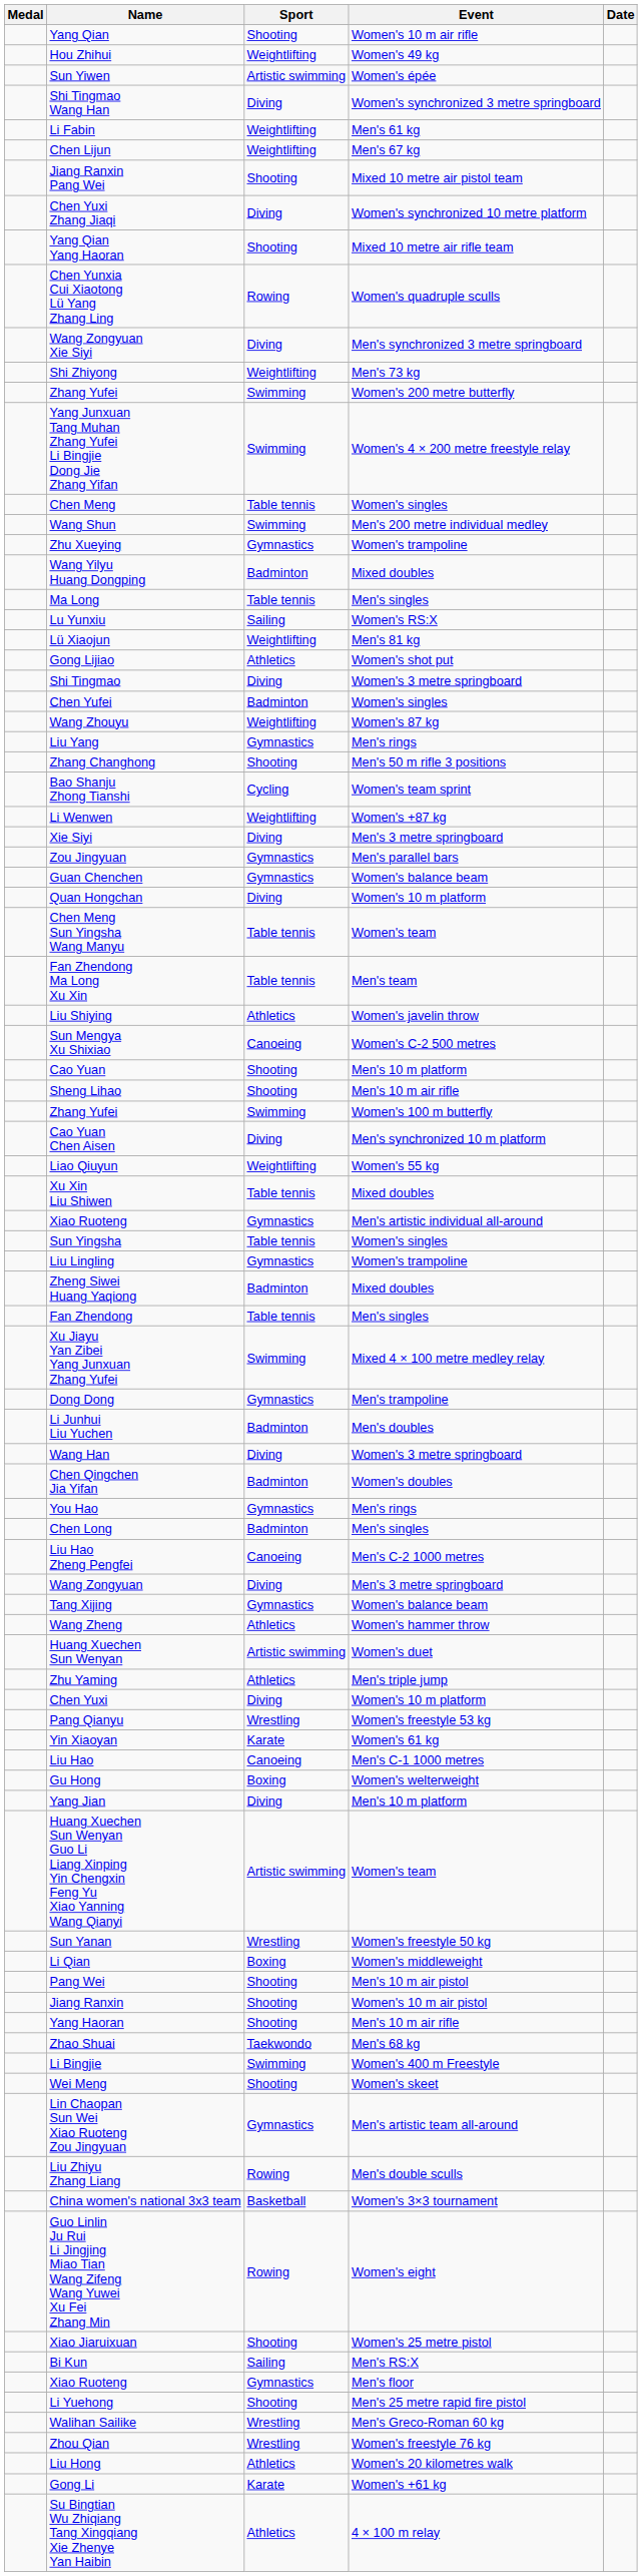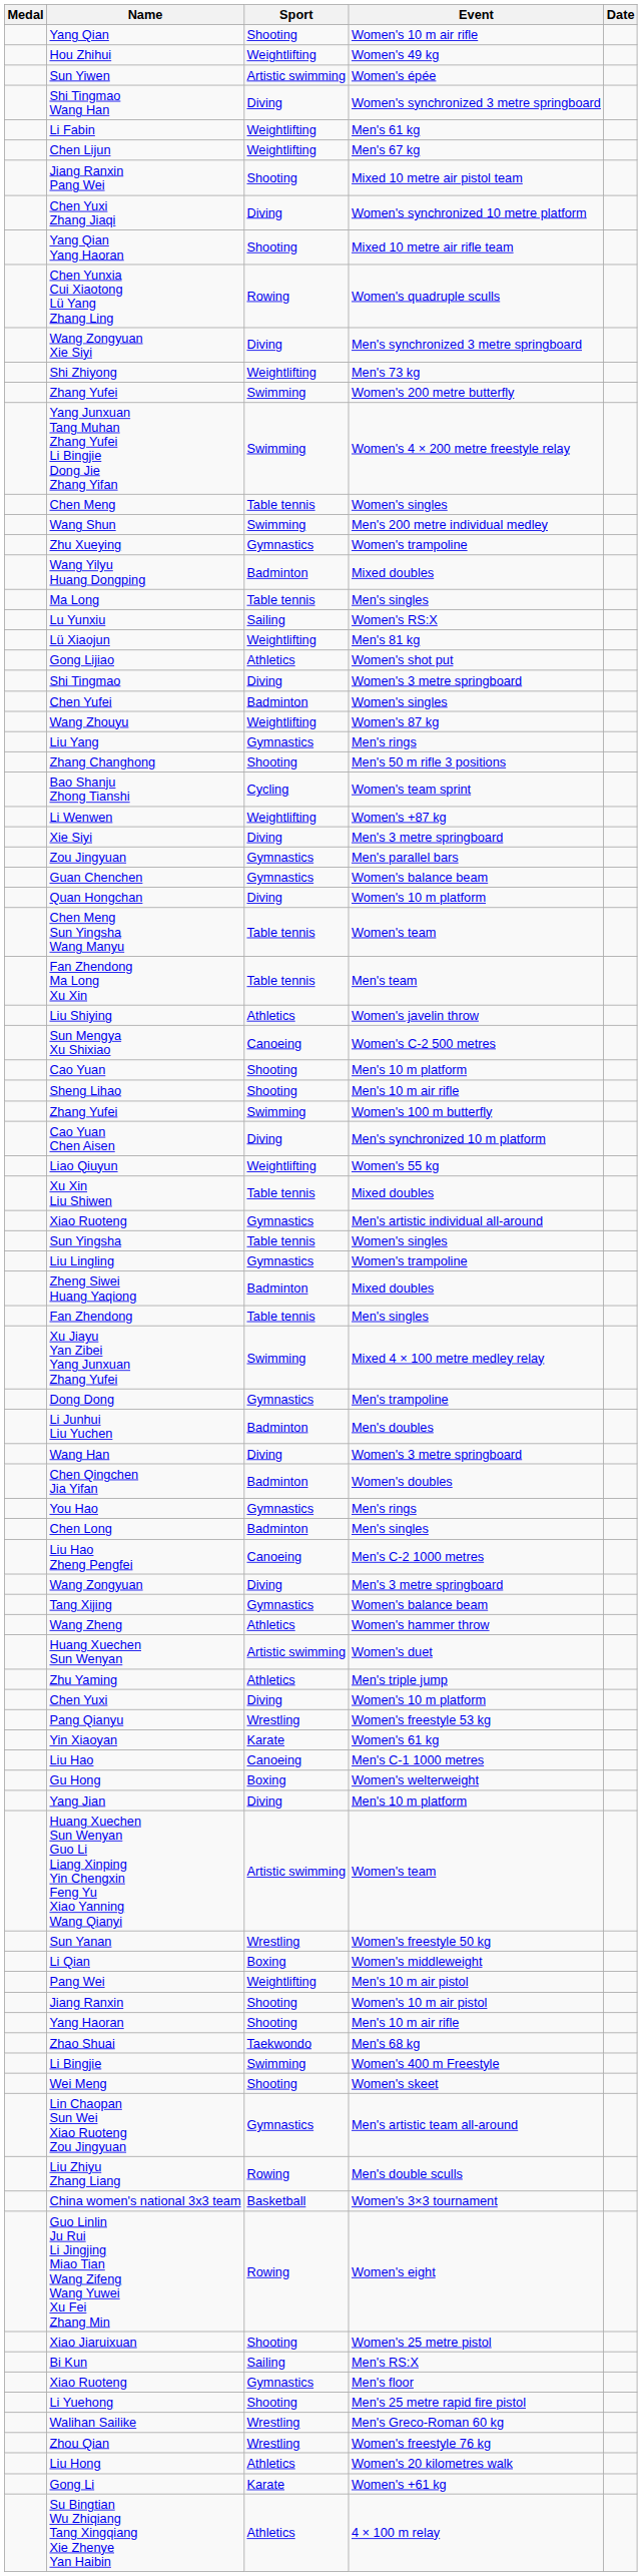 <table class="wikitable sortable" style="font-size: 95%;">
 <tr>
 <th>Medal</th>
 <th>Name</th>
 <th>Sport</th>
 <th>Event</th>
 <th>Date</th>
 </tr>
 <tr>
 <td></td>
 <td><a href='#'>Yang Qian</a></td>
 <td><a href='#'>Shooting</a></td>
 <td><a href='#'>Women's 10 m air rifle</a></td>
 <td></td>
 </tr>
 <tr>
 <td></td>
 <td><a href='#'>Hou Zhihui</a></td>
 <td><a href='#'>Weightlifting</a></td>
 <td><a href='#'>Women's 49 kg</a></td>
 <td></td>
 </tr>
 <tr>
 <td></td>
 <td><a href='#'>Sun Yiwen</a></td>
 <td><a href='#'>Artistic swimming</a></td>
 <td><a href='#'>Women's épée</a></td>
 <td></td>
 </tr>
 <tr>
 <td></td>
 <td><a href='#'>Shi Tingmao</a><br><a href='#'>Wang Han</a></td>
 <td><a href='#'>Diving</a></td>
 <td><a href='#'>Women's synchronized 3 metre springboard</a></td>
 <td></td>
 </tr>
 <tr>
 <td></td>
 <td><a href='#'>Li Fabin</a></td>
 <td><a href='#'>Weightlifting</a></td>
 <td><a href='#'>Men's 61 kg</a></td>
 <td></td>
 </tr>
 <tr>
 <td></td>
 <td><a href='#'>Chen Lijun</a></td>
 <td><a href='#'>Weightlifting</a></td>
 <td><a href='#'>Men's 67 kg</a></td>
 <td></td>
 </tr>
 <tr>
 <td></td>
 <td><a href='#'>Jiang Ranxin</a><br><a href='#'>Pang Wei</a></td>
 <td><a href='#'>Shooting</a></td>
 <td><a href='#'>Mixed 10 metre air pistol team</a></td>
 <td></td>
 </tr>
 <tr>
 <td></td>
 <td><a href='#'>Chen Yuxi</a><strong><br></strong><a href='#'>Zhang Jiaqi</a></td>
 <td><a href='#'>Diving</a></td>
 <td><a href='#'>Women's synchronized 10 metre platform</a></td>
 <td></td>
 </tr>
 <tr>
 <td></td>
 <td><a href='#'>Yang Qian</a><br><a href='#'>Yang Haoran</a></td>
 <td><a href='#'>Shooting</a></td>
 <td><a href='#'>Mixed 10 metre air rifle team</a></td>
 <td></td>
 </tr>
 <tr>
 <td></td>
 <td><a href='#'>Chen Yunxia</a><br><a href='#'>Cui Xiaotong</a><br><a href='#'>Lü Yang</a><br><a href='#'>Zhang Ling</a></td>
 <td><a href='#'>Rowing</a></td>
 <td><a href='#'>Women's quadruple sculls</a></td>
 <td></td>
 </tr>
 <tr>
 <td></td>
 <td><a href='#'>Wang Zongyuan</a><br><a href='#'>Xie Siyi</a></td>
 <td><a href='#'>Diving</a></td>
 <td><a href='#'>Men's synchronized 3 metre springboard</a></td>
 <td></td>
 </tr>
 <tr>
 <td></td>
 <td><a href='#'>Shi Zhiyong</a></td>
 <td><a href='#'>Weightlifting</a></td>
 <td><a href='#'>Men's 73 kg</a></td>
 <td></td>
 </tr>
 <tr>
 <td></td>
 <td><a href='#'>Zhang Yufei</a></td>
 <td><a href='#'>Swimming</a></td>
 <td><a href='#'>Women's 200 metre butterfly</a></td>
 <td></td>
 </tr>
 <tr>
 <td></td>
 <td><a href='#'>Yang Junxuan</a><br><a href='#'>Tang Muhan</a><br><a href='#'>Zhang Yufei</a><br><a href='#'>Li Bingjie</a><br><a href='#'>Dong Jie</a><br><a href='#'>Zhang Yifan</a></td>
 <td><a href='#'>Swimming</a></td>
 <td><a href='#'>Women's 4 × 200 metre freestyle relay</a></td>
 <td></td>
 </tr>
 <tr>
 <td></td>
 <td><a href='#'>Chen Meng</a></td>
 <td><a href='#'>Table tennis</a></td>
 <td><a href='#'>Women's singles</a></td>
 <td></td>
 </tr>
 <tr>
 <td></td>
 <td><a href='#'>Wang Shun</a></td>
 <td><a href='#'>Swimming</a></td>
 <td><a href='#'>Men's 200 metre individual medley</a></td>
 <td></td>
 </tr>
 <tr>
 <td></td>
 <td><a href='#'>Zhu Xueying</a></td>
 <td><a href='#'>Gymnastics</a></td>
 <td><a href='#'>Women's trampoline</a></td>
 <td></td>
 </tr>
 <tr>
 <td></td>
 <td><a href='#'>Wang Yilyu</a><br><a href='#'>Huang Dongping</a></td>
 <td><a href='#'>Badminton</a></td>
 <td><a href='#'>Mixed doubles</a></td>
 <td></td>
 </tr>
 <tr>
 <td></td>
 <td><a href='#'>Ma Long</a></td>
 <td><a href='#'>Table tennis</a></td>
 <td><a href='#'>Men's singles</a></td>
 <td></td>
 </tr>
 <tr>
 <td></td>
 <td><a href='#'>Lu Yunxiu</a></td>
 <td><a href='#'>Sailing</a></td>
 <td><a href='#'>Women's RS:X</a></td>
 <td></td>
 </tr>
 <tr>
 <td></td>
 <td><a href='#'>Lü Xiaojun</a></td>
 <td><a href='#'>Weightlifting</a></td>
 <td><a href='#'>Men's 81 kg</a></td>
 <td></td>
 </tr>
 <tr>
 <td></td>
 <td><a href='#'>Gong Lijiao</a></td>
 <td><a href='#'>Athletics</a></td>
 <td><a href='#'>Women's shot put</a></td>
 <td></td>
 </tr>
 <tr>
 <td></td>
 <td><a href='#'>Shi Tingmao</a></td>
 <td><a href='#'>Diving</a></td>
 <td><a href='#'>Women's 3 metre springboard</a></td>
 <td></td>
 </tr>
 <tr>
 <td></td>
 <td><a href='#'>Chen Yufei</a></td>
 <td><a href='#'>Badminton</a></td>
 <td><a href='#'>Women's singles</a></td>
 <td></td>
 </tr>
 <tr>
 <td></td>
 <td><a href='#'>Wang Zhouyu</a></td>
 <td><a href='#'>Weightlifting</a></td>
 <td><a href='#'>Women's 87 kg</a></td>
 <td></td>
 </tr>
 <tr>
 <td></td>
 <td><a href='#'>Liu Yang</a></td>
 <td><a href='#'>Gymnastics</a></td>
 <td><a href='#'>Men's rings</a></td>
 <td></td>
 </tr>
 <tr>
 <td></td>
 <td><a href='#'>Zhang Changhong</a></td>
 <td><a href='#'>Shooting</a></td>
 <td><a href='#'>Men's 50 m rifle 3 positions</a></td>
 <td></td>
 </tr>
 <tr>
 <td></td>
 <td><a href='#'>Bao Shanju</a><br><a href='#'>Zhong Tianshi</a></td>
 <td><a href='#'>Cycling</a></td>
 <td><a href='#'>Women's team sprint</a></td>
 <td></td>
 </tr>
 <tr>
 <td></td>
 <td><a href='#'>Li Wenwen</a></td>
 <td><a href='#'>Weightlifting</a></td>
 <td><a href='#'>Women's +87 kg</a></td>
 <td></td>
 </tr>
 <tr>
 <td></td>
 <td><a href='#'>Xie Siyi</a></td>
 <td><a href='#'>Diving</a></td>
 <td><a href='#'>Men's 3 metre springboard</a></td>
 <td></td>
 </tr>
 <tr>
 <td></td>
 <td><a href='#'>Zou Jingyuan</a></td>
 <td><a href='#'>Gymnastics</a></td>
 <td><a href='#'>Men's parallel bars</a></td>
 <td></td>
 </tr>
 <tr>
 <td></td>
 <td><a href='#'>Guan Chenchen</a></td>
 <td><a href='#'>Gymnastics</a></td>
 <td><a href='#'>Women's balance beam</a></td>
 <td></td>
 </tr>
 <tr>
 <td></td>
 <td><a href='#'>Quan Hongchan</a></td>
 <td><a href='#'>Diving</a></td>
 <td><a href='#'>Women's 10 m platform</a></td>
 <td></td>
 </tr>
 <tr>
 <td></td>
 <td><a href='#'>Chen Meng</a><br><a href='#'>Sun Yingsha</a><br><a href='#'>Wang Manyu</a></td>
 <td><a href='#'>Table tennis</a></td>
 <td><a href='#'>Women's team</a></td>
 <td></td>
 </tr>
 <tr>
 <td></td>
 <td><a href='#'>Fan Zhendong</a><br><a href='#'>Ma Long</a><br><a href='#'>Xu Xin</a></td>
 <td><a href='#'>Table tennis</a></td>
 <td><a href='#'>Men's team</a></td>
 <td></td>
 </tr>
 <tr>
 <td></td>
 <td><a href='#'>Liu Shiying</a></td>
 <td><a href='#'>Athletics</a></td>
 <td><a href='#'>Women's javelin throw</a></td>
 <td></td>
 </tr>
 <tr>
 <td></td>
 <td><a href='#'>Sun Mengya</a><br><a href='#'>Xu Shixiao</a></td>
 <td><a href='#'>Canoeing</a></td>
 <td><a href='#'>Women's C-2 500 metres</a></td>
 <td></td>
 </tr>
 <tr>
 <td></td>
 <td><a href='#'>Cao Yuan</a></td>
 <td><a href='#'>Shooting</a></td>
 <td><a href='#'>Men's 10 m platform</a></td>
 <td></td>
 </tr>
 <tr>
 <td></td>
 <td><a href='#'>Sheng Lihao</a></td>
 <td><a href='#'>Shooting</a></td>
 <td><a href='#'>Men's 10 m air rifle</a></td>
 <td></td>
 </tr>
 <tr>
 <td></td>
 <td><a href='#'>Zhang Yufei</a></td>
 <td><a href='#'>Swimming</a></td>
 <td><a href='#'>Women's 100 m butterfly</a></td>
 <td></td>
 </tr>
 <tr>
 <td></td>
 <td><a href='#'>Cao Yuan</a><br><a href='#'>Chen Aisen</a></td>
 <td><a href='#'>Diving</a></td>
 <td><a href='#'>Men's synchronized 10 m platform</a></td>
 <td></td>
 </tr>
 <tr>
 <td></td>
 <td><a href='#'>Liao Qiuyun</a></td>
 <td><a href='#'>Weightlifting</a></td>
 <td><a href='#'>Women's 55 kg</a></td>
 <td></td>
 </tr>
 <tr>
 <td></td>
 <td><a href='#'>Xu Xin</a><br><a href='#'>Liu Shiwen</a></td>
 <td><a href='#'>Table tennis</a></td>
 <td><a href='#'>Mixed doubles</a></td>
 <td></td>
 </tr>
 <tr>
 <td></td>
 <td><a href='#'>Xiao Ruoteng</a></td>
 <td><a href='#'>Gymnastics</a></td>
 <td><a href='#'>Men's artistic individual all-around</a></td>
 <td></td>
 </tr>
 <tr>
 <td></td>
 <td><a href='#'>Sun Yingsha</a></td>
 <td><a href='#'>Table tennis</a></td>
 <td><a href='#'>Women's singles</a></td>
 <td></td>
 </tr>
 <tr>
 <td></td>
 <td><a href='#'>Liu Lingling</a></td>
 <td><a href='#'>Gymnastics</a></td>
 <td><a href='#'>Women's trampoline</a></td>
 <td></td>
 </tr>
 <tr>
 <td></td>
 <td><a href='#'>Zheng Siwei</a><br><a href='#'>Huang Yaqiong</a></td>
 <td><a href='#'>Badminton</a></td>
 <td><a href='#'>Mixed doubles</a></td>
 <td></td>
 </tr>
 <tr>
 <td></td>
 <td><a href='#'>Fan Zhendong</a></td>
 <td><a href='#'>Table tennis</a></td>
 <td><a href='#'>Men's singles</a></td>
 <td></td>
 </tr>
 <tr>
 <td></td>
 <td><a href='#'>Xu Jiayu</a><br><a href='#'>Yan Zibei</a><br><a href='#'>Yang Junxuan</a><br><a href='#'>Zhang Yufei</a></td>
 <td><a href='#'>Swimming</a></td>
 <td><a href='#'>Mixed 4 × 100 metre medley relay</a></td>
 <td></td>
 </tr>
 <tr>
 <td></td>
 <td><a href='#'>Dong Dong</a></td>
 <td><a href='#'>Gymnastics</a></td>
 <td><a href='#'>Men's trampoline</a></td>
 <td></td>
 </tr>
 <tr>
 <td></td>
 <td><a href='#'>Li Junhui</a><br><a href='#'>Liu Yuchen</a></td>
 <td><a href='#'>Badminton</a></td>
 <td><a href='#'>Men's doubles</a></td>
 <td></td>
 </tr>
 <tr>
 <td></td>
 <td><a href='#'>Wang Han</a></td>
 <td><a href='#'>Diving</a></td>
 <td><a href='#'>Women's 3 metre springboard</a></td>
 <td></td>
 </tr>
 <tr>
 <td></td>
 <td><a href='#'>Chen Qingchen</a><br><a href='#'>Jia Yifan</a></td>
 <td><a href='#'>Badminton</a></td>
 <td><a href='#'>Women's doubles</a></td>
 <td></td>
 </tr>
 <tr>
 <td></td>
 <td><a href='#'>You Hao</a></td>
 <td><a href='#'>Gymnastics</a></td>
 <td><a href='#'>Men's rings</a></td>
 <td></td>
 </tr>
 <tr>
 <td></td>
 <td><a href='#'>Chen Long</a></td>
 <td><a href='#'>Badminton</a></td>
 <td><a href='#'>Men's singles</a></td>
 <td></td>
 </tr>
 <tr>
 <td></td>
 <td><a href='#'>Liu Hao</a><br><a href='#'>Zheng Pengfei</a></td>
 <td><a href='#'>Canoeing</a></td>
 <td><a href='#'>Men's C-2 1000 metres</a></td>
 <td></td>
 </tr>
 <tr>
 <td></td>
 <td><a href='#'>Wang Zongyuan</a></td>
 <td><a href='#'>Diving</a></td>
 <td><a href='#'>Men's 3 metre springboard</a></td>
 <td></td>
 </tr>
 <tr>
 <td></td>
 <td><a href='#'>Tang Xijing</a></td>
 <td><a href='#'>Gymnastics</a></td>
 <td><a href='#'>Women's balance beam</a></td>
 <td></td>
 </tr>
 <tr>
 <td></td>
 <td><a href='#'>Wang Zheng</a></td>
 <td><a href='#'>Athletics</a></td>
 <td><a href='#'>Women's hammer throw</a></td>
 <td></td>
 </tr>
 <tr>
 <td></td>
 <td><a href='#'>Huang Xuechen</a><br><a href='#'>Sun Wenyan</a></td>
 <td><a href='#'>Artistic swimming</a></td>
 <td><a href='#'>Women's duet</a></td>
 <td></td>
 </tr>
 <tr>
 <td></td>
 <td><a href='#'>Zhu Yaming</a></td>
 <td><a href='#'>Athletics</a></td>
 <td><a href='#'>Men's triple jump</a></td>
 <td></td>
 </tr>
 <tr>
 <td></td>
 <td><a href='#'>Chen Yuxi</a></td>
 <td><a href='#'>Diving</a></td>
 <td><a href='#'>Women's 10 m platform</a></td>
 <td></td>
 </tr>
 <tr>
 <td></td>
 <td><a href='#'>Pang Qianyu</a></td>
 <td><a href='#'>Wrestling</a></td>
 <td><a href='#'>Women's freestyle 53 kg</a></td>
 <td></td>
 </tr>
 <tr>
 <td></td>
 <td><a href='#'>Yin Xiaoyan</a></td>
 <td><a href='#'>Karate</a></td>
 <td><a href='#'>Women's 61 kg</a></td>
 <td></td>
 </tr>
 <tr>
 <td></td>
 <td><a href='#'>Liu Hao</a></td>
 <td><a href='#'>Canoeing</a></td>
 <td><a href='#'>Men's C-1 1000 metres</a></td>
 <td></td>
 </tr>
 <tr>
 <td></td>
 <td><a href='#'>Gu Hong</a></td>
 <td><a href='#'>Boxing</a></td>
 <td><a href='#'>Women's welterweight</a></td>
 <td></td>
 </tr>
 <tr>
 <td></td>
 <td><a href='#'>Yang Jian</a></td>
 <td><a href='#'>Diving</a></td>
 <td><a href='#'>Men's 10 m platform</a></td>
 <td></td>
 </tr>
 <tr>
 <td></td>
 <td><a href='#'>Huang Xuechen</a><br><a href='#'>Sun Wenyan</a><br><a href='#'>Guo Li</a><br><a href='#'>Liang Xinping</a><br><a href='#'>Yin Chengxin</a><br><a href='#'>Feng Yu</a><br><a href='#'>Xiao Yanning</a><br><a href='#'>Wang Qianyi</a></td>
 <td><a href='#'>Artistic swimming</a></td>
 <td><a href='#'>Women's team</a></td>
 <td></td>
 </tr>
 <tr>
 <td></td>
 <td><a href='#'>Sun Yanan</a></td>
 <td><a href='#'>Wrestling</a></td>
 <td><a href='#'>Women's freestyle 50 kg</a></td>
 <td></td>
 </tr>
 <tr>
 <td></td>
 <td><a href='#'>Li Qian</a></td>
 <td><a href='#'>Boxing</a></td>
 <td><a href='#'>Women's middleweight</a></td>
 <td></td>
 </tr>
 <tr>
 <td></td>
 <td><a href='#'>Pang Wei</a></td>
-<td><a href='#'>Shooting</a></td>
+<td><a href='#'>Weightlifting</a></td>
 <td><a href='#'>Men's 10 m air pistol</a></td>
 <td></td>
 </tr>
 <tr>
 <td></td>
 <td><a href='#'>Jiang Ranxin</a></td>
 <td><a href='#'>Shooting</a></td>
 <td><a href='#'>Women's 10 m air pistol</a></td>
 <td></td>
 </tr>
 <tr>
 <td></td>
 <td><a href='#'>Yang Haoran</a></td>
 <td><a href='#'>Shooting</a></td>
 <td><a href='#'>Men's 10 m air rifle</a></td>
 <td></td>
 </tr>
 <tr>
 <td></td>
 <td><a href='#'>Zhao Shuai</a></td>
 <td><a href='#'>Taekwondo</a></td>
 <td><a href='#'>Men's 68 kg</a></td>
 <td></td>
 </tr>
 <tr>
 <td></td>
 <td><a href='#'>Li Bingjie</a></td>
 <td><a href='#'>Swimming</a></td>
 <td><a href='#'>Women's 400 m Freestyle</a></td>
 <td></td>
 </tr>
 <tr>
 <td></td>
 <td><a href='#'>Wei Meng</a></td>
 <td><a href='#'>Shooting</a></td>
 <td><a href='#'>Women's skeet</a></td>
 <td></td>
 </tr>
 <tr>
 <td></td>
 <td><a href='#'>Lin Chaopan</a><br><a href='#'>Sun Wei</a><br><a href='#'>Xiao Ruoteng</a><br><a href='#'>Zou Jingyuan</a></td>
 <td><a href='#'>Gymnastics</a></td>
 <td><a href='#'>Men's artistic team all-around</a></td>
 <td></td>
 </tr>
 <tr>
 <td></td>
 <td><a href='#'>Liu Zhiyu</a><br><a href='#'>Zhang Liang</a></td>
 <td><a href='#'>Rowing</a></td>
 <td><a href='#'>Men's double sculls</a></td>
 <td></td>
 </tr>
 <tr>
 <td></td>
 <td><a href='#'>China women's national 3x3 team</a><br></td>
 <td><a href='#'>Basketball</a></td>
 <td><a href='#'>Women's 3×3 tournament</a></td>
 <td></td>
 </tr>
 <tr>
 <td></td>
 <td><a href='#'>Guo Linlin</a><br><a href='#'>Ju Rui</a><br><a href='#'>Li Jingjing</a><br><a href='#'>Miao Tian</a><br><a href='#'>Wang Zifeng</a><br><a href='#'>Wang Yuwei</a><br><a href='#'>Xu Fei</a><br><a href='#'>Zhang Min</a></td>
 <td><a href='#'>Rowing</a></td>
 <td><a href='#'>Women's eight</a></td>
 <td></td>
 </tr>
 <tr>
 <td></td>
 <td><a href='#'>Xiao Jiaruixuan</a></td>
 <td><a href='#'>Shooting</a></td>
 <td><a href='#'>Women's 25 metre pistol</a></td>
 <td></td>
 </tr>
 <tr>
 <td></td>
 <td><a href='#'>Bi Kun</a></td>
 <td><a href='#'>Sailing</a></td>
 <td><a href='#'>Men's RS:X</a></td>
 <td></td>
 </tr>
 <tr>
 <td></td>
 <td><a href='#'>Xiao Ruoteng</a></td>
 <td><a href='#'>Gymnastics</a></td>
 <td><a href='#'>Men's floor</a></td>
 <td></td>
 </tr>
 <tr>
 <td></td>
 <td><a href='#'>Li Yuehong</a></td>
 <td><a href='#'>Shooting</a></td>
 <td><a href='#'>Men's 25 metre rapid fire pistol</a></td>
 <td></td>
 </tr>
 <tr>
 <td></td>
 <td><a href='#'>Walihan Sailike</a></td>
 <td><a href='#'>Wrestling</a></td>
 <td><a href='#'>Men's Greco-Roman 60 kg</a></td>
 <td></td>
 </tr>
 <tr>
 <td></td>
 <td><a href='#'>Zhou Qian</a></td>
 <td><a href='#'>Wrestling</a></td>
 <td><a href='#'>Women's freestyle 76 kg</a></td>
 <td></td>
 </tr>
 <tr>
 <td></td>
 <td><a href='#'>Liu Hong</a></td>
 <td><a href='#'>Athletics</a></td>
 <td><a href='#'>Women's 20 kilometres walk</a></td>
 <td></td>
 </tr>
 <tr>
 <td></td>
 <td><a href='#'>Gong Li</a></td>
 <td><a href='#'>Karate</a></td>
 <td><a href='#'>Women's +61 kg</a></td>
 <td></td>
 </tr>
 <tr>
 <td></td>
 <td><a href='#'>Su Bingtian</a><br><a href='#'>Wu Zhiqiang</a><br><a href='#'>Tang Xingqiang</a><br><a href='#'>Xie Zhenye</a><br><a href='#'>Yan Haibin</a></td>
 <td><a href='#'>Athletics</a></td>
 <td><a href='#'>4 × 100 m relay</a></td>
 <td></td>
 </tr>
 </table>
